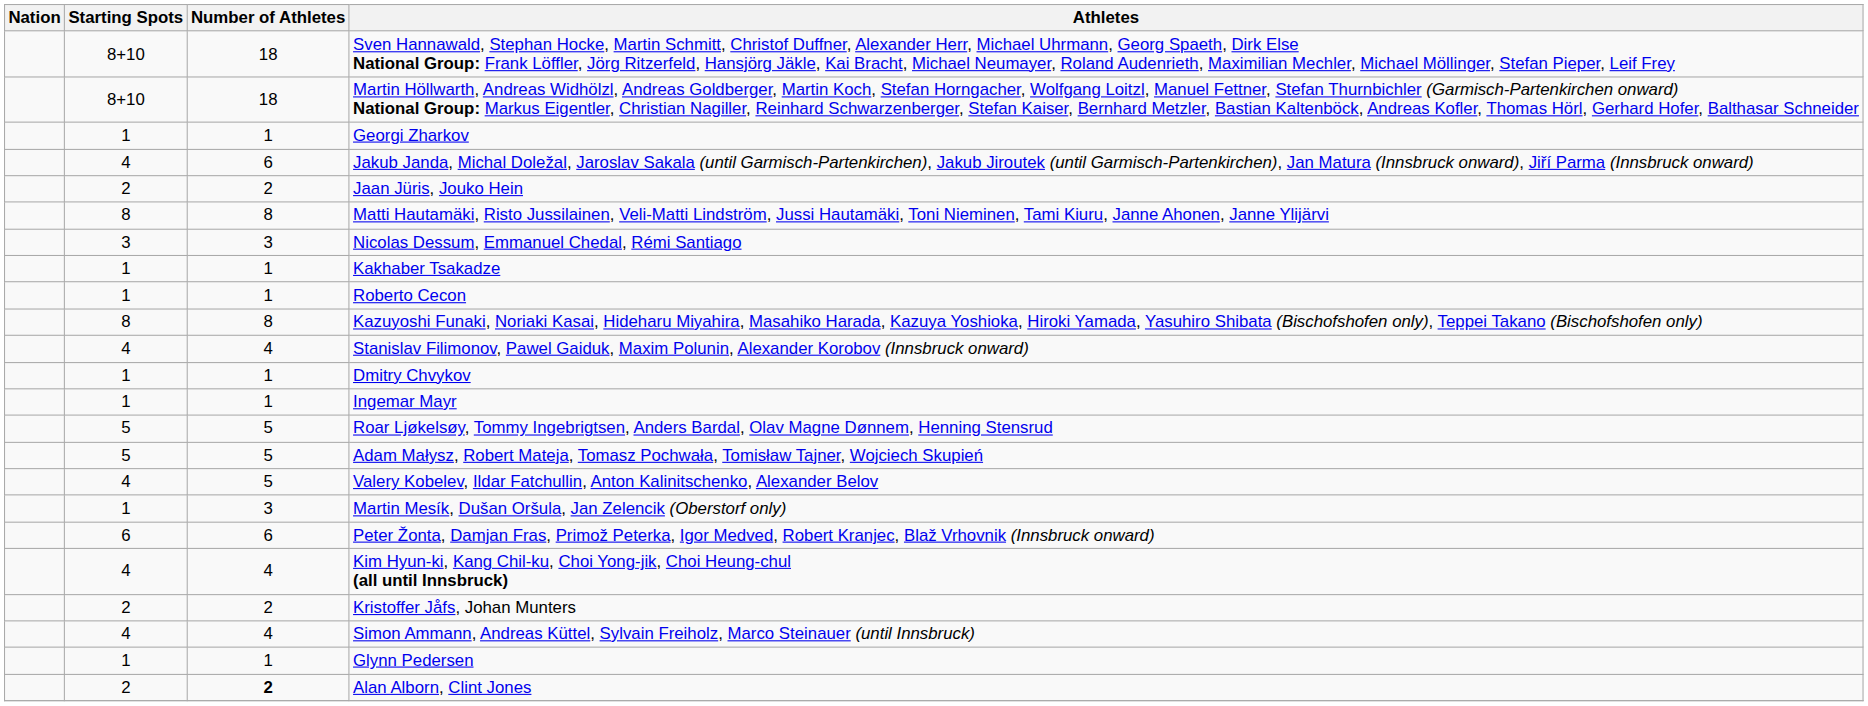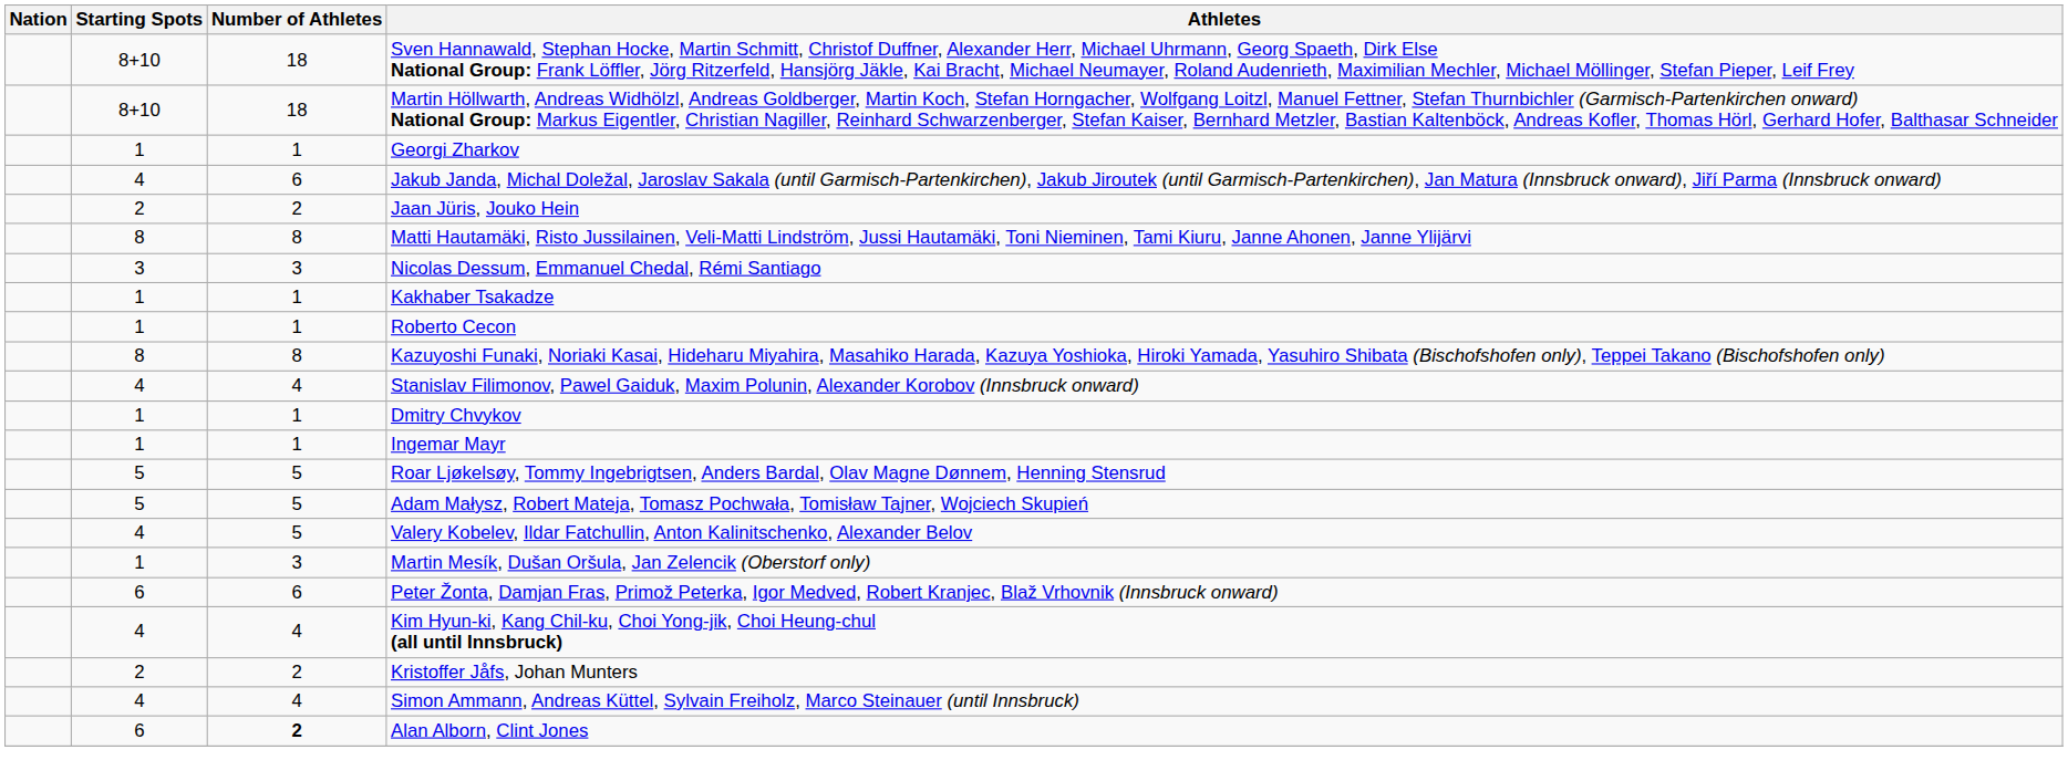 <table class="wikitable sortable">
 <tr>
 <th>Nation</th>
 <th>Starting Spots</th>
 <th>Number of Athletes</th>
 <th class="unsortable">Athletes</th>
 </tr>
 <tr>
 <td></td>
 <td style="text-align:center" data-sort-value=>8+10</td>
 <td style="text-align:center">18</td>
 <td><a href='#'>Sven Hannawald</a>, <a href='#'>Stephan Hocke</a>, <a href='#'>Martin Schmitt</a>, <a href='#'>Christof Duffner</a>, <a href='#'>Alexander Herr</a>, <a href='#'>Michael Uhrmann</a>, <a href='#'>Georg Spaeth</a>, <a href='#'>Dirk Else</a><br><strong>National Group:</strong> <a href='#'>Frank Löffler</a>, <a href='#'>Jörg Ritzerfeld</a>, <a href='#'>Hansjörg Jäkle</a>, <a href='#'>Kai Bracht</a>, <a href='#'>Michael Neumayer</a>, <a href='#'>Roland Audenrieth</a>, <a href='#'>Maximilian Mechler</a>, <a href='#'>Michael Möllinger</a>, <a href='#'>Stefan Pieper</a>, <a href='#'>Leif Frey</a></td>
 </tr>
 <tr>
 <td></td>
 <td style="text-align:center" data-sort-value=>8+10</td>
 <td style="text-align:center">18</td>
 <td><a href='#'>Martin Höllwarth</a>, <a href='#'>Andreas Widhölzl</a>, <a href='#'>Andreas Goldberger</a>, <a href='#'>Martin Koch</a>, <a href='#'>Stefan Horngacher</a>, <a href='#'>Wolfgang Loitzl</a>, <a href='#'>Manuel Fettner</a>, <a href='#'>Stefan Thurnbichler</a> <em>(Garmisch-Partenkirchen onward)</em><br><strong>National Group:</strong> <a href='#'>Markus Eigentler</a>, <a href='#'>Christian Nagiller</a>, <a href='#'>Reinhard Schwarzenberger</a>, <a href='#'>Stefan Kaiser</a>, <a href='#'>Bernhard Metzler</a>, <a href='#'>Bastian Kaltenböck</a>, <a href='#'>Andreas Kofler</a>, <a href='#'>Thomas Hörl</a>, <a href='#'>Gerhard Hofer</a>, <a href='#'>Balthasar Schneider</a></td>
 </tr>
 <tr>
 <td></td>
 <td style="text-align:center">1</td>
 <td style="text-align:center">1</td>
 <td><a href='#'>Georgi Zharkov</a></td>
 </tr>
 <tr>
 <td></td>
 <td style="text-align:center">4</td>
 <td style="text-align:center">6</td>
 <td><a href='#'>Jakub Janda</a>, <a href='#'>Michal Doležal</a>, <a href='#'>Jaroslav Sakala</a> <em>(until Garmisch-Partenkirchen)</em>, <a href='#'>Jakub Jiroutek</a> <em>(until Garmisch-Partenkirchen)</em>, <a href='#'>Jan Matura</a> <em>(Innsbruck onward)</em>, <a href='#'>Jiří Parma</a> <em>(Innsbruck onward)</em></td>
 </tr>
 <tr>
 <td></td>
 <td style="text-align:center">2</td>
 <td style="text-align:center">2</td>
 <td><a href='#'>Jaan Jüris</a>, <a href='#'>Jouko Hein</a></td>
 </tr>
 <tr>
 <td></td>
 <td style="text-align:center">8</td>
 <td style="text-align:center">8</td>
 <td><a href='#'>Matti Hautamäki</a>, <a href='#'>Risto Jussilainen</a>, <a href='#'>Veli-Matti Lindström</a>, <a href='#'>Jussi Hautamäki</a>, <a href='#'>Toni Nieminen</a>, <a href='#'>Tami Kiuru</a>, <a href='#'>Janne Ahonen</a>, <a href='#'>Janne Ylijärvi</a></td>
 </tr>
 <tr>
 <td></td>
 <td style="text-align:center">3</td>
 <td style="text-align:center">3</td>
 <td><a href='#'>Nicolas Dessum</a>, <a href='#'>Emmanuel Chedal</a>, <a href='#'>Rémi Santiago</a></td>
 </tr>
 <tr>
 <td></td>
 <td style="text-align:center">1</td>
 <td style="text-align:center">1</td>
 <td><a href='#'>Kakhaber Tsakadze</a></td>
 </tr>
 <tr>
 <td></td>
 <td style="text-align:center">1</td>
 <td style="text-align:center">1</td>
 <td><a href='#'>Roberto Cecon</a></td>
 </tr>
 <tr>
 <td></td>
 <td style="text-align:center">8</td>
 <td style="text-align:center">8</td>
 <td><a href='#'>Kazuyoshi Funaki</a>, <a href='#'>Noriaki Kasai</a>, <a href='#'>Hideharu Miyahira</a>, <a href='#'>Masahiko Harada</a>, <a href='#'>Kazuya Yoshioka</a>, <a href='#'>Hiroki Yamada</a>, <a href='#'>Yasuhiro Shibata</a> <em>(Bischofshofen only)</em>, <a href='#'>Teppei Takano</a> <em>(Bischofshofen only)</em></td>
 </tr>
 <tr>
 <td></td>
 <td style="text-align:center">4</td>
 <td style="text-align:center">4</td>
 <td><a href='#'>Stanislav Filimonov</a>, <a href='#'>Pawel Gaiduk</a>, <a href='#'>Maxim Polunin</a>, <a href='#'>Alexander Korobov</a> <em>(Innsbruck onward)</em></td>
 </tr>
 <tr>
 <td></td>
 <td style="text-align:center">1</td>
 <td style="text-align:center">1</td>
 <td><a href='#'>Dmitry Chvykov</a></td>
 </tr>
 <tr>
 <td></td>
 <td style="text-align:center">1</td>
 <td style="text-align:center">1</td>
 <td><a href='#'>Ingemar Mayr</a></td>
 </tr>
 <tr>
 <td></td>
 <td style="text-align:center">5</td>
 <td style="text-align:center">5</td>
 <td><a href='#'>Roar Ljøkelsøy</a>, <a href='#'>Tommy Ingebrigtsen</a>, <a href='#'>Anders Bardal</a>, <a href='#'>Olav Magne Dønnem</a>, <a href='#'>Henning Stensrud</a></td>
 </tr>
 <tr>
 <td></td>
 <td style="text-align:center">5</td>
 <td style="text-align:center">5</td>
 <td><a href='#'>Adam Małysz</a>, <a href='#'>Robert Mateja</a>, <a href='#'>Tomasz Pochwała</a>, <a href='#'>Tomisław Tajner</a>, <a href='#'>Wojciech Skupień</a></td>
 </tr>
 <tr>
 <td></td>
 <td style="text-align:center">4</td>
 <td style="text-align:center">5</td>
 <td><a href='#'>Valery Kobelev</a>, <a href='#'>Ildar Fatchullin</a>, <a href='#'>Anton Kalinitschenko</a>, <a href='#'>Alexander Belov</a></td>
 </tr>
 <tr>
 <td></td>
 <td style="text-align:center">1</td>
 <td style="text-align:center">3</td>
 <td><a href='#'>Martin Mesík</a>, <a href='#'>Dušan Oršula</a>, <a href='#'>Jan Zelencik</a> <em>(Oberstorf only)</em></td>
 </tr>
 <tr>
 <td></td>
 <td style="text-align:center">6</td>
 <td style="text-align:center">6</td>
 <td><a href='#'>Peter Žonta</a>, <a href='#'>Damjan Fras</a>, <a href='#'>Primož Peterka</a>, <a href='#'>Igor Medved</a>, <a href='#'>Robert Kranjec</a>, <a href='#'>Blaž Vrhovnik</a> <em>(Innsbruck onward)</em></td>
 </tr>
 <tr>
 <td></td>
 <td style="text-align:center">4</td>
 <td style="text-align:center">4</td>
 <td><a href='#'>Kim Hyun-ki</a>, <a href='#'>Kang Chil-ku</a>, <a href='#'>Choi Yong-jik</a>, <a href='#'>Choi Heung-chul</a><br><strong>(all until Innsbruck)</strong></td>
 </tr>
 <tr>
 <td></td>
 <td style="text-align:center">2</td>
 <td style="text-align:center">2</td>
 <td><a href='#'>Kristoffer Jåfs</a>, Johan Munters</td>
 </tr>
 <tr>
 <td></td>
 <td style="text-align:center">4</td>
 <td style="text-align:center">4</td>
 <td><a href='#'>Simon Ammann</a>, <a href='#'>Andreas Küttel</a>, <a href='#'>Sylvain Freiholz</a>, <a href='#'>Marco Steinauer</a> <em>(until Innsbruck)</em></td>
 </tr>
 <tr>
 <td></td>
-<td style="text-align:center">1</td>
-<td style="text-align:center">1</td>
-<td><a href='#'>Glynn Pedersen</a></td>
-</tr>
-<tr>
-<td></td>
-<td style="text-align:center">2</td>
+<td style="text-align:center">6</td>
 <td style="text-align:center"><strong>2</strong></td>
 <td><a href='#'>Alan Alborn</a>, <a href='#'>Clint Jones</a></td>
 </tr>
 <tr>
 </tr>
 </table>
